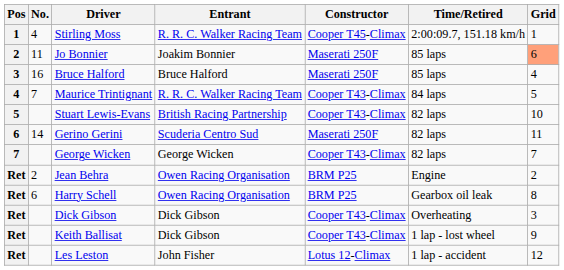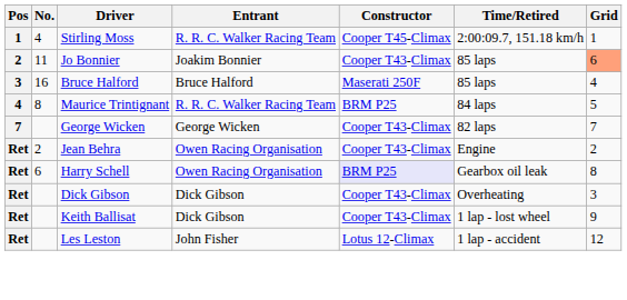 <table class="wikitable" style="font-size: 95%;">
 <tr>
 <th>Pos</th>
 <th>No.</th>
 <th>Driver</th>
 <th>Entrant</th>
 <th>Constructor</th>
 <th>Time/Retired</th>
 <th>Grid</th>
 </tr>
 <tr>
 <th>1</th>
 <td>4</td>
 <td> <a href='#'>Stirling Moss</a></td>
 <td><a href='#'>R. R. C. Walker Racing Team</a></td>
 <td><a href='#'>Cooper T45</a>-<a href='#'>Climax</a></td>
 <td>2:00:09.7, 151.18 km/h</td>
 <td>1</td>
 </tr>
 <tr>
 <th>2</th>
 <td>11</td>
 <td> <a href='#'>Jo Bonnier</a></td>
 <td>Joakim Bonnier</td>
-<td><a href='#'>Maserati 250F</a></td>
+<td><a href='#'>Cooper T43</a>-<a href='#'>Climax</a></td>
 <td>85 laps</td>
 <td style="background: lightsalmon;">6</td>
 </tr>
 <tr>
 <th>3</th>
 <td>16</td>
 <td> <a href='#'>Bruce Halford</a></td>
 <td>Bruce Halford</td>
 <td><a href='#'>Maserati 250F</a></td>
 <td>85 laps</td>
 <td>4</td>
 </tr>
 <tr>
 <th>4</th>
-<td>7</td>
+<td>8</td>
 <td> <a href='#'>Maurice Trintignant</a></td>
 <td><a href='#'>R. R. C. Walker Racing Team</a></td>
-<td><a href='#'>Cooper T43</a>-<a href='#'>Climax</a></td>
+<td><a href='#'>BRM P25</a></td>
 <td>84 laps</td>
 <td>5</td>
-</tr>
-<tr>
-<th>5</th>
-<td></td>
-<td> <a href='#'>Stuart Lewis-Evans</a></td>
-<td><a href='#'>British Racing Partnership</a></td>
-<td><a href='#'>Cooper T43</a>-<a href='#'>Climax</a></td>
-<td>82 laps</td>
-<td>10</td>
-</tr>
-<tr>
-<th>6</th>
-<td>14</td>
-<td> <a href='#'>Gerino Gerini</a></td>
-<td><a href='#'>Scuderia Centro Sud</a></td>
-<td><a href='#'>Maserati 250F</a></td>
-<td>82 laps</td>
-<td>11</td>
 </tr>
 <tr>
 <th>7</th>
 <td></td>
 <td> <a href='#'>George Wicken</a></td>
 <td>George Wicken</td>
 <td><a href='#'>Cooper T43</a>-<a href='#'>Climax</a></td>
 <td>82 laps</td>
 <td>7</td>
 </tr>
 <tr>
 <th>Ret</th>
 <td>2</td>
 <td> <a href='#'>Jean Behra</a></td>
 <td><a href='#'>Owen Racing Organisation</a></td>
-<td><a href='#'>BRM P25</a></td>
+<td><a href='#'>Cooper T43</a>-<a href='#'>Climax</a></td>
 <td>Engine</td>
 <td>2</td>
 </tr>
 <tr>
 <th>Ret</th>
 <td>6</td>
 <td> <a href='#'>Harry Schell</a></td>
 <td><a href='#'>Owen Racing Organisation</a></td>
-<td><a href='#'>BRM P25</a></td>
+<td style="background: lavender;"><a href='#'>BRM P25</a></td>
 <td>Gearbox oil leak</td>
 <td>8</td>
 </tr>
 <tr>
 <th>Ret</th>
 <td></td>
 <td> <a href='#'>Dick Gibson</a></td>
 <td>Dick Gibson</td>
 <td><a href='#'>Cooper T43</a>-<a href='#'>Climax</a></td>
 <td>Overheating</td>
 <td>3</td>
 </tr>
 <tr>
 <th>Ret</th>
 <td></td>
 <td> <a href='#'>Keith Ballisat</a></td>
 <td>Dick Gibson</td>
 <td><a href='#'>Cooper T43</a>-<a href='#'>Climax</a></td>
 <td>1 lap - lost wheel</td>
 <td>9</td>
 </tr>
 <tr>
 <th>Ret</th>
 <td></td>
 <td> <a href='#'>Les Leston</a></td>
 <td>John Fisher</td>
 <td><a href='#'>Lotus 12</a>-<a href='#'>Climax</a></td>
 <td>1 lap - accident</td>
 <td>12</td>
 </tr>
 </table>
